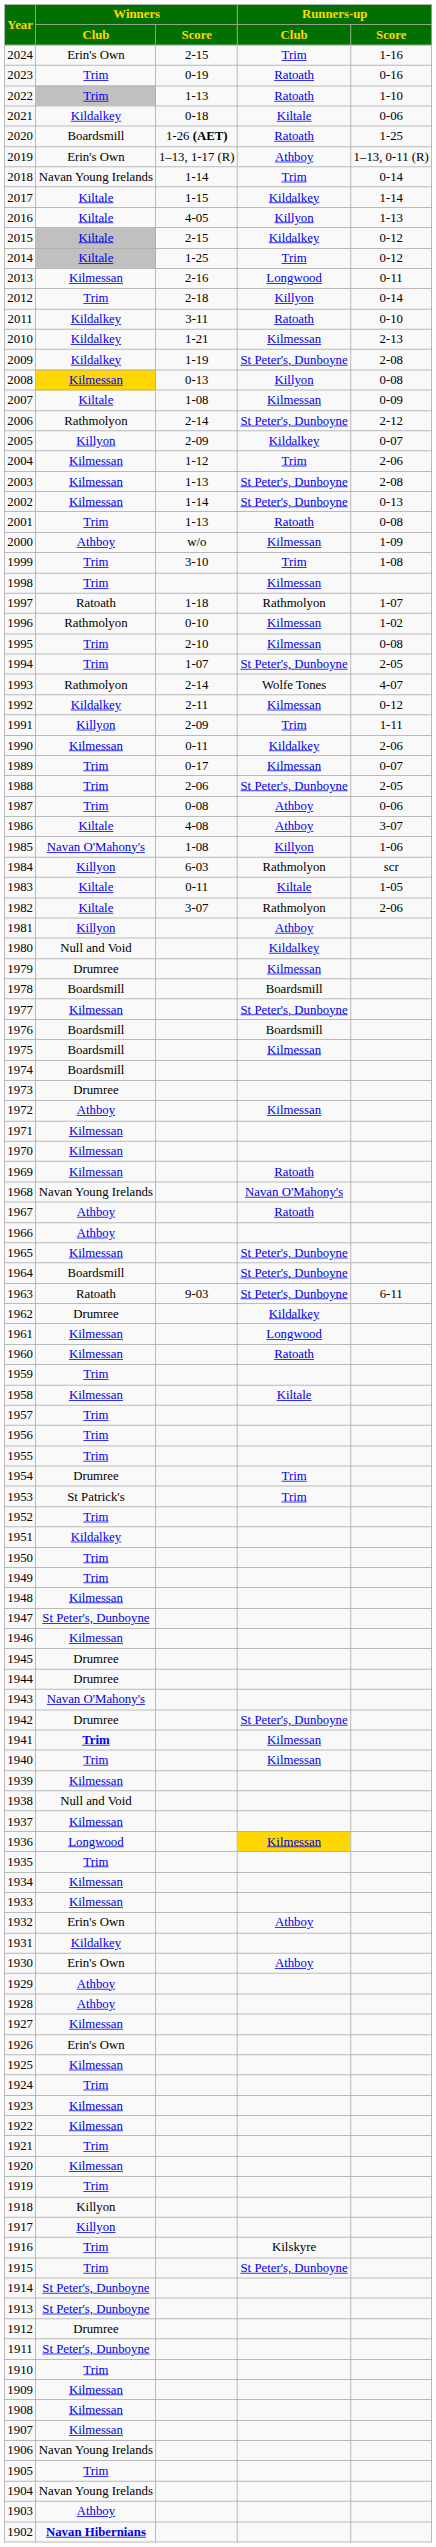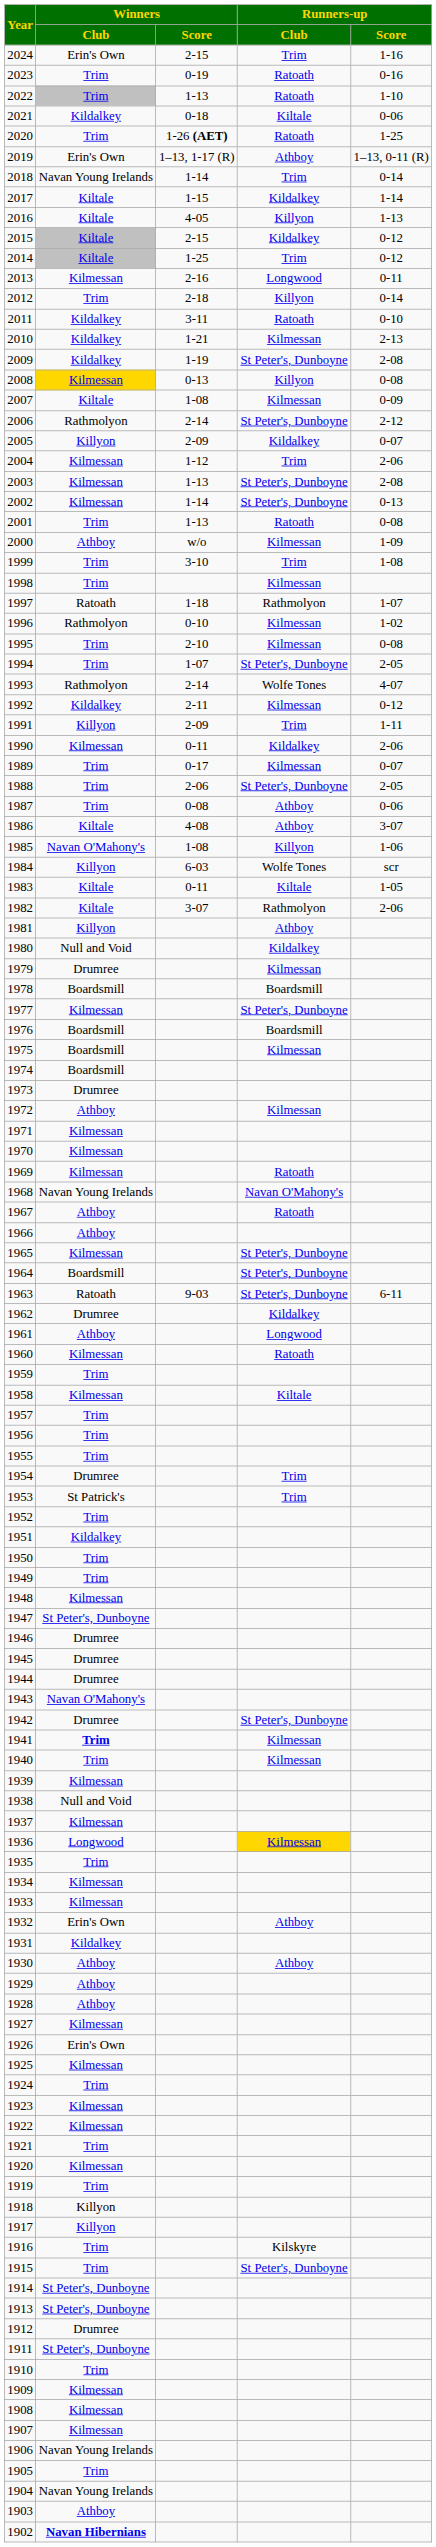 <table class="wikitable sortable" style="text-align:center;">
 <tr>
 <th rowspan="2" style="background:#007000;color:gold">Year</th>
 <th colspan="2" style="background:#007000;color:gold">Winners</th>
 <th colspan="2" style="background:#007000;color:gold">Runners-up</th>
 </tr>
 <tr>
 <th style="background:#007000;color:gold">Club</th>
 <th style="background:#007000;color:gold">Score</th>
 <th style="background:#007000;color:gold">Club</th>
 <th style="background:#007000;color:gold">Score</th>
 </tr>
 <tr>
 <td>2024</td>
 <td>Erin's Own</td>
 <td>2-15</td>
 <td><a href='#'>Trim</a></td>
 <td>1-16</td>
 </tr>
 <tr>
 <td>2023</td>
 <td><a href='#'>Trim</a></td>
 <td>0-19</td>
 <td><a href='#'>Ratoath</a></td>
 <td>0-16</td>
 </tr>
 <tr>
 <td>2022</td>
 <td bgcolor=silver><a href='#'>Trim</a></td>
 <td>1-13</td>
 <td><a href='#'>Ratoath</a></td>
 <td>1-10</td>
 </tr>
 <tr>
 <td>2021</td>
 <td><a href='#'>Kildalkey</a></td>
 <td>0-18</td>
 <td><a href='#'>Kiltale</a></td>
 <td>0-06</td>
 </tr>
 <tr>
 <td>2020</td>
-<td>Boardsmill</td>
+<td><a href='#'>Trim</a></td>
 <td>1-26 <strong>(AET)</strong></td>
 <td><a href='#'>Ratoath</a></td>
 <td>1-25</td>
 </tr>
 <tr>
 <td>2019</td>
 <td>Erin's Own</td>
 <td>1–13, 1-17 (R)</td>
 <td><a href='#'>Athboy</a></td>
 <td>1–13, 0-11 (R)</td>
 </tr>
 <tr>
 <td>2018</td>
 <td>Navan Young Irelands</td>
 <td>1-14</td>
 <td><a href='#'>Trim</a></td>
 <td>0-14</td>
 </tr>
 <tr>
 <td>2017</td>
 <td><a href='#'>Kiltale</a></td>
 <td>1-15</td>
 <td><a href='#'>Kildalkey</a></td>
 <td>1-14</td>
 </tr>
 <tr>
 <td>2016</td>
 <td><a href='#'>Kiltale</a></td>
 <td>4-05</td>
 <td><a href='#'>Killyon</a></td>
 <td>1-13</td>
 </tr>
 <tr>
 <td>2015</td>
 <td bgcolor=silver><a href='#'>Kiltale</a></td>
 <td>2-15</td>
 <td><a href='#'>Kildalkey</a></td>
 <td>0-12</td>
 </tr>
 <tr>
 <td>2014</td>
 <td bgcolor=silver><a href='#'>Kiltale</a></td>
 <td>1-25</td>
 <td><a href='#'>Trim</a></td>
 <td>0-12</td>
 </tr>
 <tr>
 <td>2013</td>
 <td><a href='#'>Kilmessan</a></td>
 <td>2-16</td>
 <td><a href='#'>Longwood</a></td>
 <td>0-11</td>
 </tr>
 <tr>
 <td>2012</td>
 <td><a href='#'>Trim</a></td>
 <td>2-18</td>
 <td><a href='#'>Killyon</a></td>
 <td>0-14</td>
 </tr>
 <tr>
 <td>2011</td>
 <td><a href='#'>Kildalkey</a></td>
 <td>3-11</td>
 <td><a href='#'>Ratoath</a></td>
 <td>0-10</td>
 </tr>
 <tr>
 <td>2010</td>
 <td><a href='#'>Kildalkey</a></td>
 <td>1-21</td>
 <td><a href='#'>Kilmessan</a></td>
 <td>2-13</td>
 </tr>
 <tr>
 <td>2009</td>
 <td><a href='#'>Kildalkey</a></td>
 <td>1-19</td>
 <td><a href='#'>St Peter's, Dunboyne</a></td>
 <td>2-08</td>
 </tr>
 <tr>
 <td>2008</td>
 <td bgcolor=gold><a href='#'>Kilmessan</a></td>
 <td>0-13</td>
 <td><a href='#'>Killyon</a></td>
 <td>0-08</td>
 </tr>
 <tr>
 <td>2007</td>
 <td><a href='#'>Kiltale</a></td>
 <td>1-08</td>
 <td><a href='#'>Kilmessan</a></td>
 <td>0-09</td>
 </tr>
 <tr>
 <td>2006</td>
 <td>Rathmolyon</td>
 <td>2-14</td>
 <td><a href='#'>St Peter's, Dunboyne</a></td>
 <td>2-12</td>
 </tr>
 <tr>
 <td>2005</td>
 <td><a href='#'>Killyon</a></td>
 <td>2-09</td>
 <td><a href='#'>Kildalkey</a></td>
 <td>0-07</td>
 </tr>
 <tr>
 <td>2004</td>
 <td><a href='#'>Kilmessan</a></td>
 <td>1-12</td>
 <td><a href='#'>Trim</a></td>
 <td>2-06</td>
 </tr>
 <tr>
 <td>2003</td>
 <td><a href='#'>Kilmessan</a></td>
 <td>1-13</td>
 <td><a href='#'>St Peter's, Dunboyne</a></td>
 <td>2-08</td>
 </tr>
 <tr>
 <td>2002</td>
 <td><a href='#'>Kilmessan</a></td>
 <td>1-14</td>
 <td><a href='#'>St Peter's, Dunboyne</a></td>
 <td>0-13</td>
 </tr>
 <tr>
 <td>2001</td>
 <td><a href='#'>Trim</a></td>
 <td>1-13</td>
 <td><a href='#'>Ratoath</a></td>
 <td>0-08</td>
 </tr>
 <tr>
 <td>2000</td>
 <td><a href='#'>Athboy</a></td>
 <td>w/o</td>
 <td><a href='#'>Kilmessan</a></td>
 <td>1-09</td>
 </tr>
 <tr>
 <td>1999</td>
 <td><a href='#'>Trim</a></td>
 <td>3-10</td>
 <td><a href='#'>Trim</a></td>
 <td>1-08</td>
 </tr>
 <tr>
 <td>1998</td>
 <td><a href='#'>Trim</a></td>
 <td></td>
 <td><a href='#'>Kilmessan</a></td>
 <td></td>
 </tr>
 <tr>
 <td>1997</td>
 <td>Ratoath</td>
 <td>1-18</td>
 <td>Rathmolyon</td>
 <td>1-07</td>
 </tr>
 <tr>
 <td>1996</td>
 <td>Rathmolyon</td>
 <td>0-10</td>
 <td><a href='#'>Kilmessan</a></td>
 <td>1-02</td>
 </tr>
 <tr>
 <td>1995</td>
 <td><a href='#'>Trim</a></td>
 <td>2-10</td>
 <td><a href='#'>Kilmessan</a></td>
 <td>0-08</td>
 </tr>
 <tr>
 <td>1994</td>
 <td><a href='#'>Trim</a></td>
 <td>1-07</td>
 <td><a href='#'>St Peter's, Dunboyne</a></td>
 <td>2-05</td>
 </tr>
 <tr>
 <td>1993</td>
 <td>Rathmolyon</td>
 <td>2-14</td>
 <td>Wolfe Tones</td>
 <td>4-07</td>
 </tr>
 <tr>
 <td>1992</td>
 <td><a href='#'>Kildalkey</a></td>
 <td>2-11</td>
 <td><a href='#'>Kilmessan</a></td>
 <td>0-12</td>
 </tr>
 <tr>
 <td>1991</td>
 <td><a href='#'>Killyon</a></td>
 <td>2-09</td>
 <td><a href='#'>Trim</a></td>
 <td>1-11</td>
 </tr>
 <tr>
 <td>1990</td>
 <td><a href='#'>Kilmessan</a></td>
 <td>0-11</td>
 <td><a href='#'>Kildalkey</a></td>
 <td>2-06</td>
 </tr>
 <tr>
 <td>1989</td>
 <td><a href='#'>Trim</a></td>
 <td>0-17</td>
 <td><a href='#'>Kilmessan</a></td>
 <td>0-07</td>
 </tr>
 <tr>
 <td>1988</td>
 <td><a href='#'>Trim</a></td>
 <td>2-06</td>
 <td><a href='#'>St Peter's, Dunboyne</a></td>
 <td>2-05</td>
 </tr>
 <tr>
 <td>1987</td>
 <td><a href='#'>Trim</a></td>
 <td>0-08</td>
 <td><a href='#'>Athboy</a></td>
 <td>0-06</td>
 </tr>
 <tr>
 <td>1986</td>
 <td><a href='#'>Kiltale</a></td>
 <td>4-08</td>
 <td><a href='#'>Athboy</a></td>
 <td>3-07</td>
 </tr>
 <tr>
 <td>1985</td>
 <td><a href='#'>Navan O'Mahony's</a></td>
 <td>1-08</td>
 <td><a href='#'>Killyon</a></td>
 <td>1-06</td>
 </tr>
 <tr>
 <td>1984</td>
 <td><a href='#'>Killyon</a></td>
 <td>6-03</td>
-<td>Rathmolyon</td>
+<td>Wolfe Tones</td>
 <td>scr</td>
 </tr>
 <tr>
 <td>1983</td>
 <td><a href='#'>Kiltale</a></td>
 <td>0-11</td>
 <td><a href='#'>Kiltale</a></td>
 <td>1-05</td>
 </tr>
 <tr>
 <td>1982</td>
 <td><a href='#'>Kiltale</a></td>
 <td>3-07</td>
 <td>Rathmolyon</td>
 <td>2-06</td>
 </tr>
 <tr>
 <td>1981</td>
 <td><a href='#'>Killyon</a></td>
 <td></td>
 <td><a href='#'>Athboy</a></td>
 <td></td>
 </tr>
 <tr>
 <td>1980</td>
 <td>Null and Void</td>
 <td></td>
 <td><a href='#'>Kildalkey</a></td>
 <td></td>
 </tr>
 <tr>
 <td>1979</td>
 <td>Drumree</td>
 <td></td>
 <td><a href='#'>Kilmessan</a></td>
 <td></td>
 </tr>
 <tr>
 <td>1978</td>
 <td>Boardsmill</td>
 <td></td>
 <td>Boardsmill</td>
 <td></td>
 </tr>
 <tr>
 <td>1977</td>
 <td><a href='#'>Kilmessan</a></td>
 <td></td>
 <td><a href='#'>St Peter's, Dunboyne</a></td>
 <td></td>
 </tr>
 <tr>
 <td>1976</td>
 <td>Boardsmill</td>
 <td></td>
 <td>Boardsmill</td>
 <td></td>
 </tr>
 <tr>
 <td>1975</td>
 <td>Boardsmill</td>
 <td></td>
 <td><a href='#'>Kilmessan</a></td>
 <td></td>
 </tr>
 <tr>
 <td>1974</td>
 <td>Boardsmill</td>
 <td></td>
 <td></td>
 <td></td>
 </tr>
 <tr>
 <td>1973</td>
 <td>Drumree</td>
 <td></td>
 <td></td>
 <td></td>
 </tr>
 <tr>
 <td>1972</td>
 <td><a href='#'>Athboy</a></td>
 <td></td>
 <td><a href='#'>Kilmessan</a></td>
 <td></td>
 </tr>
 <tr>
 <td>1971</td>
 <td><a href='#'>Kilmessan</a></td>
 <td></td>
 <td></td>
 <td></td>
 </tr>
 <tr>
 <td>1970</td>
 <td><a href='#'>Kilmessan</a></td>
 <td></td>
 <td></td>
 <td></td>
 </tr>
 <tr>
 <td>1969</td>
 <td><a href='#'>Kilmessan</a></td>
 <td></td>
 <td><a href='#'>Ratoath</a></td>
 <td></td>
 </tr>
 <tr>
 <td>1968</td>
 <td>Navan Young Irelands</td>
 <td></td>
 <td><a href='#'>Navan O'Mahony's</a></td>
 <td></td>
 </tr>
 <tr>
 <td>1967</td>
 <td><a href='#'>Athboy</a></td>
 <td></td>
 <td><a href='#'>Ratoath</a></td>
 <td></td>
 </tr>
 <tr>
 <td>1966</td>
 <td><a href='#'>Athboy</a></td>
 <td></td>
 <td></td>
 <td></td>
 </tr>
 <tr>
 <td>1965</td>
 <td><a href='#'>Kilmessan</a></td>
 <td></td>
 <td><a href='#'>St Peter's, Dunboyne</a></td>
 <td></td>
 </tr>
 <tr>
 <td>1964</td>
 <td>Boardsmill</td>
 <td></td>
 <td><a href='#'>St Peter's, Dunboyne</a></td>
 <td></td>
 </tr>
 <tr>
 <td>1963</td>
 <td>Ratoath</td>
 <td>9-03</td>
 <td><a href='#'>St Peter's, Dunboyne</a></td>
 <td>6-11</td>
 </tr>
 <tr>
 <td>1962</td>
 <td>Drumree</td>
 <td></td>
 <td><a href='#'>Kildalkey</a></td>
 <td></td>
 </tr>
 <tr>
 <td>1961</td>
-<td><a href='#'>Kilmessan</a></td>
+<td><a href='#'>Athboy</a></td>
 <td></td>
 <td><a href='#'>Longwood</a></td>
 <td></td>
 </tr>
 <tr>
 <td>1960</td>
 <td><a href='#'>Kilmessan</a></td>
 <td></td>
 <td><a href='#'>Ratoath</a></td>
 </tr>
 <tr>
 <td>1959</td>
 <td><a href='#'>Trim</a></td>
 <td></td>
 <td></td>
 <td></td>
 </tr>
 <tr>
 <td>1958</td>
 <td><a href='#'>Kilmessan</a></td>
 <td></td>
 <td><a href='#'>Kiltale</a></td>
 <td></td>
 </tr>
 <tr>
 <td>1957</td>
 <td><a href='#'>Trim</a></td>
 <td></td>
 <td></td>
 <td></td>
 </tr>
 <tr>
 <td>1956</td>
 <td><a href='#'>Trim</a></td>
 <td></td>
 <td></td>
 <td></td>
 </tr>
 <tr>
 <td>1955</td>
 <td><a href='#'>Trim</a></td>
 <td></td>
 <td></td>
 <td></td>
 </tr>
 <tr>
 <td>1954</td>
 <td>Drumree</td>
 <td></td>
 <td><a href='#'>Trim</a></td>
 <td></td>
 </tr>
 <tr>
 <td>1953</td>
 <td>St Patrick's</td>
 <td></td>
 <td><a href='#'>Trim</a></td>
 <td></td>
 </tr>
 <tr>
 <td>1952</td>
 <td><a href='#'>Trim</a></td>
 <td></td>
 <td></td>
 <td></td>
 </tr>
 <tr>
 <td>1951</td>
 <td><a href='#'>Kildalkey</a></td>
 <td></td>
 <td></td>
 <td></td>
 </tr>
 <tr>
 <td>1950</td>
 <td><a href='#'>Trim</a></td>
 <td></td>
 <td></td>
 <td></td>
 </tr>
 <tr>
 <td>1949</td>
 <td><a href='#'>Trim</a></td>
 <td></td>
 <td></td>
 <td></td>
 </tr>
 <tr>
 <td>1948</td>
 <td><a href='#'>Kilmessan</a></td>
 <td></td>
 <td></td>
 <td></td>
 </tr>
 <tr>
 <td>1947</td>
 <td><a href='#'>St Peter's, Dunboyne</a></td>
 <td></td>
 <td></td>
 <td></td>
 </tr>
 <tr>
 <td>1946</td>
-<td><a href='#'>Kilmessan</a></td>
+<td>Drumree</td>
 <td></td>
 <td></td>
 <td></td>
 </tr>
 <tr>
 <td>1945</td>
 <td>Drumree</td>
 <td></td>
 <td></td>
 <td></td>
 </tr>
 <tr>
 <td>1944</td>
 <td>Drumree</td>
 <td></td>
 <td></td>
 <td></td>
 </tr>
 <tr>
 <td>1943</td>
 <td><a href='#'>Navan O'Mahony's</a></td>
 <td></td>
 <td></td>
 <td></td>
 </tr>
 <tr>
 <td>1942</td>
 <td>Drumree</td>
 <td></td>
 <td><a href='#'>St Peter's, Dunboyne</a></td>
 <td></td>
 </tr>
 <tr>
 <td>1941</td>
 <td><strong><a href='#'>Trim</a></strong></td>
 <td></td>
 <td><a href='#'>Kilmessan</a></td>
 <td></td>
 </tr>
 <tr>
 <td>1940</td>
 <td><a href='#'>Trim</a></td>
 <td></td>
 <td><a href='#'>Kilmessan</a></td>
 <td></td>
 </tr>
 <tr>
 <td>1939</td>
 <td><a href='#'>Kilmessan</a></td>
 <td></td>
 <td></td>
 <td></td>
 </tr>
 <tr>
 <td>1938</td>
 <td>Null and Void</td>
 <td></td>
 <td></td>
 <td></td>
 </tr>
 <tr>
 <td>1937</td>
 <td><a href='#'>Kilmessan</a></td>
 <td></td>
 <td></td>
 <td></td>
 </tr>
 <tr>
 <td>1936</td>
 <td><a href='#'>Longwood</a></td>
 <td></td>
 <td style="background: gold;"><a href='#'>Kilmessan</a></td>
 <td></td>
 </tr>
 <tr>
 <td>1935</td>
 <td><a href='#'>Trim</a></td>
 <td></td>
 <td></td>
 <td></td>
 </tr>
 <tr>
 <td>1934</td>
 <td><a href='#'>Kilmessan</a></td>
 <td></td>
 <td></td>
 <td></td>
 </tr>
 <tr>
 <td>1933</td>
 <td><a href='#'>Kilmessan</a></td>
 <td></td>
 <td></td>
 <td></td>
 </tr>
 <tr>
 <td>1932</td>
 <td>Erin's Own</td>
 <td></td>
 <td><a href='#'>Athboy</a></td>
 <td></td>
 </tr>
 <tr>
 <td>1931</td>
 <td><a href='#'>Kildalkey</a></td>
 <td></td>
 <td></td>
 <td></td>
 </tr>
 <tr>
 <td>1930</td>
-<td>Erin's Own</td>
+<td><a href='#'>Athboy</a></td>
 <td></td>
 <td><a href='#'>Athboy</a></td>
 <td></td>
 </tr>
 <tr>
 <td>1929</td>
 <td><a href='#'>Athboy</a></td>
 <td></td>
 <td></td>
 <td></td>
 </tr>
 <tr>
 <td>1928</td>
 <td><a href='#'>Athboy</a></td>
 <td></td>
 <td></td>
 <td></td>
 </tr>
 <tr>
 <td>1927</td>
 <td><a href='#'>Kilmessan</a></td>
 <td></td>
 <td></td>
 <td></td>
 </tr>
 <tr>
 <td>1926</td>
 <td>Erin's Own</td>
 <td></td>
 <td></td>
 <td></td>
 </tr>
 <tr>
 <td>1925</td>
 <td><a href='#'>Kilmessan</a></td>
 <td></td>
 <td></td>
 <td></td>
 </tr>
 <tr>
 <td>1924</td>
 <td><a href='#'>Trim</a></td>
 <td></td>
 <td></td>
 <td></td>
 </tr>
 <tr>
 <td>1923</td>
 <td><a href='#'>Kilmessan</a></td>
 <td></td>
 <td></td>
 <td></td>
 </tr>
 <tr>
 <td>1922</td>
 <td><a href='#'>Kilmessan</a></td>
 <td></td>
 <td></td>
 <td></td>
 </tr>
 <tr>
 <td>1921</td>
 <td><a href='#'>Trim</a></td>
 <td></td>
 <td></td>
 <td></td>
 </tr>
 <tr>
 <td>1920</td>
 <td><a href='#'>Kilmessan</a></td>
 <td></td>
 <td></td>
 <td></td>
 </tr>
 <tr>
 <td>1919</td>
 <td><a href='#'>Trim</a></td>
 <td></td>
 <td></td>
 <td></td>
 </tr>
 <tr>
 <td>1918</td>
 <td>Killyon</td>
 <td></td>
 <td></td>
 <td></td>
 </tr>
 <tr>
 <td>1917</td>
 <td><a href='#'>Killyon</a></td>
 <td></td>
 <td></td>
 <td></td>
 </tr>
 <tr>
 <td>1916</td>
 <td><a href='#'>Trim</a></td>
 <td></td>
 <td>Kilskyre</td>
 <td></td>
 </tr>
 <tr>
 <td>1915</td>
 <td><a href='#'>Trim</a></td>
 <td></td>
 <td><a href='#'>St Peter's, Dunboyne</a></td>
 <td></td>
 </tr>
 <tr>
 <td>1914</td>
 <td><a href='#'>St Peter's, Dunboyne</a></td>
 <td></td>
 <td></td>
 <td></td>
 </tr>
 <tr>
 <td>1913</td>
 <td><a href='#'>St Peter's, Dunboyne</a></td>
 <td></td>
 <td></td>
 <td></td>
 </tr>
 <tr>
 <td>1912</td>
 <td>Drumree</td>
 <td></td>
 <td></td>
 <td></td>
 </tr>
 <tr>
 <td>1911</td>
 <td><a href='#'>St Peter's, Dunboyne</a></td>
 <td></td>
 <td></td>
 <td></td>
 </tr>
 <tr>
 <td>1910</td>
 <td><a href='#'>Trim</a></td>
 <td></td>
 <td></td>
 <td></td>
 </tr>
 <tr>
 <td>1909</td>
 <td><a href='#'>Kilmessan</a></td>
 <td></td>
 <td></td>
 <td></td>
 </tr>
 <tr>
 <td>1908</td>
 <td><a href='#'>Kilmessan</a></td>
 <td></td>
 <td></td>
 <td></td>
 </tr>
 <tr>
 <td>1907</td>
 <td><a href='#'>Kilmessan</a></td>
 <td></td>
 <td></td>
 <td></td>
 </tr>
 <tr>
 <td>1906</td>
 <td>Navan Young Irelands</td>
 <td></td>
 <td></td>
 <td></td>
 </tr>
 <tr>
 <td>1905</td>
 <td><a href='#'>Trim</a></td>
 <td></td>
 <td></td>
 <td></td>
 </tr>
 <tr>
 <td>1904</td>
 <td>Navan Young Irelands</td>
 <td></td>
 <td></td>
 <td></td>
 </tr>
 <tr>
 <td>1903</td>
 <td><a href='#'>Athboy</a></td>
 <td></td>
 <td></td>
 <td></td>
 </tr>
 <tr>
 <td>1902</td>
 <td><strong><a href='#'>Navan Hibernians</a></strong></td>
 <td></td>
 <td></td>
 <td></td>
 </tr>
 </table>
